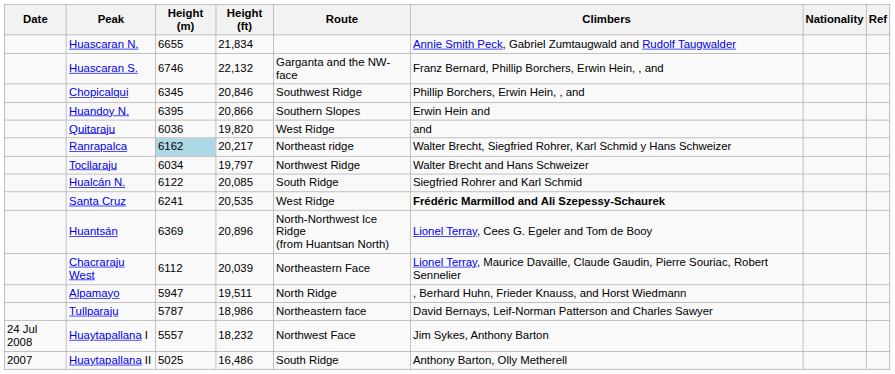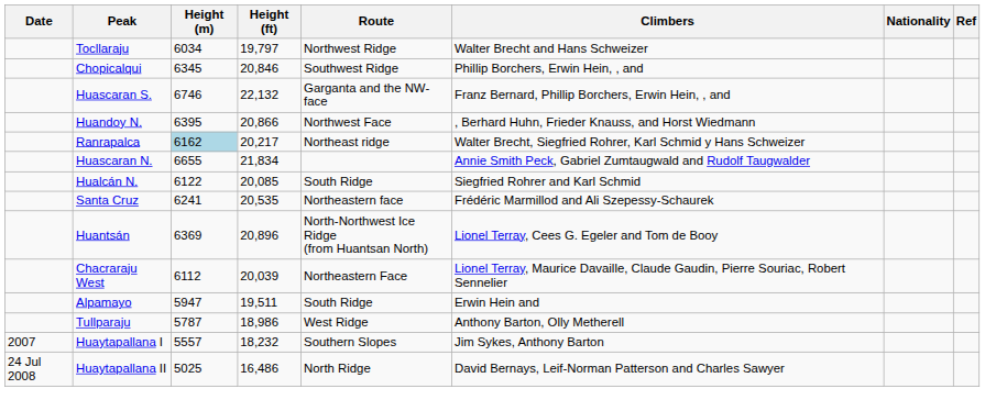 <table class="wikitable sortable">
 <tr>
 <th>Date </th>
 <th>Peak</th>
 <th>Height (m)</th>
 <th>Height (ft)</th>
 <th>Route</th>
 <th>Climbers</th>
 <th>Nationality</th>
 <th>Ref</th>
 </tr>
 <tr>
 <td></td>
-<td><a href='#'>Huascaran N.</a></td>
-<td>6655</td>
-<td>21,834</td>
+<td><a href='#'>Tocllaraju</a></td>
+<td>6034</td>
+<td>19,797</td>
+<td>Northwest Ridge</td>
+<td>Walter Brecht and Hans Schweizer</td>
 <td></td>
-<td><a href='#'>Annie Smith Peck</a>, Gabriel Zumtaugwald and <a href='#'>Rudolf Taugwalder</a></td>
+<td></td>
+</tr>
+<tr>
+<td></td>
+<td><a href='#'>Chopicalqui</a></td>
+<td>6345</td>
+<td>20,846</td>
+<td>Southwest Ridge</td>
+<td>Phillip Borchers, Erwin Hein, , and </td>
 <td> </td>
 <td></td>
 </tr>
 <tr>
 <td></td>
 <td><a href='#'>Huascaran S.</a></td>
 <td>6746</td>
 <td>22,132</td>
 <td>Garganta and the NW-face</td>
 <td>Franz Bernard, Phillip Borchers, Erwin Hein, , and </td>
 <td> </td>
 <td></td>
 </tr>
 <tr>
 <td></td>
-<td><a href='#'>Chopicalqui</a></td>
-<td>6345</td>
-<td>20,846</td>
-<td>Southwest Ridge</td>
-<td>Phillip Borchers, Erwin Hein, , and </td>
-<td> </td>
-<td></td>
-</tr>
-<tr>
-<td></td>
 <td><a href='#'>Huandoy N.</a></td>
 <td>6395</td>
 <td>20,866</td>
-<td>Southern Slopes</td>
-<td>Erwin Hein and </td>
-<td></td>
-<td></td>
-</tr>
-<tr>
-<td></td>
-<td><a href='#'>Quitaraju</a></td>
-<td>6036</td>
-<td>19,820</td>
-<td>West Ridge</td>
-<td> and </td>
+<td>Northwest Face</td>
+<td>, Berhard Huhn, Frieder Knauss, and Horst Wiedmann</td>
 <td></td>
 <td></td>
 </tr>
 <tr>
 <td></td>
 <td><a href='#'>Ranrapalca</a></td>
 <td style="background: lightblue;">6162</td>
 <td>20,217</td>
 <td>Northeast ridge</td>
 <td>Walter Brecht, Siegfried Rohrer, Karl Schmid y Hans Schweizer</td>
 <td></td>
 <td></td>
 </tr>
 <tr>
 <td></td>
-<td><a href='#'>Tocllaraju</a></td>
-<td>6034</td>
-<td>19,797</td>
-<td>Northwest Ridge</td>
-<td>Walter Brecht and Hans Schweizer</td>
+<td><a href='#'>Huascaran N.</a></td>
+<td>6655</td>
+<td>21,834</td>
 <td></td>
+<td><a href='#'>Annie Smith Peck</a>, Gabriel Zumtaugwald and <a href='#'>Rudolf Taugwalder</a></td>
+<td> </td>
 <td></td>
 </tr>
 <tr>
 <td></td>
 <td><a href='#'>Hualcán N.</a></td>
 <td>6122</td>
 <td>20,085</td>
 <td>South Ridge</td>
 <td>Siegfried Rohrer and Karl Schmid</td>
 <td></td>
 <td></td>
 </tr>
 <tr>
 <td></td>
 <td><a href='#'>Santa Cruz</a></td>
 <td>6241</td>
 <td>20,535</td>
-<td>West Ridge</td>
-<td><strong>Frédéric Marmillod and Ali Szepessy-Schaurek</strong></td>
+<td>Northeastern face</td>
+<td>Frédéric Marmillod and Ali Szepessy-Schaurek</td>
 <td> </td>
 <td></td>
 </tr>
 <tr>
 <td></td>
 <td><a href='#'>Huantsán</a></td>
 <td>6369</td>
 <td>20,896</td>
 <td>North-Northwest Ice Ridge<br>(from Huantsan North)</td>
 <td><a href='#'>Lionel Terray</a>, Cees G. Egeler and Tom de Booy</td>
 <td> </td>
 <td></td>
 </tr>
 <tr>
 <td></td>
 <td><a href='#'>Chacraraju West</a></td>
 <td>6112</td>
 <td>20,039</td>
 <td>Northeastern Face</td>
 <td><a href='#'>Lionel Terray</a>, Maurice Davaille, Claude Gaudin, Pierre Souriac, Robert Sennelier</td>
 <td></td>
 <td></td>
 </tr>
 <tr>
 <td></td>
 <td><a href='#'>Alpamayo</a></td>
 <td>5947</td>
 <td>19,511</td>
-<td>North Ridge</td>
-<td>, Berhard Huhn, Frieder Knauss, and Horst Wiedmann</td>
+<td>South Ridge</td>
+<td>Erwin Hein and </td>
 <td></td>
 <td></td>
 </tr>
 <tr>
 <td></td>
 <td><a href='#'>Tullparaju</a></td>
 <td>5787</td>
 <td>18,986</td>
-<td>Northeastern face</td>
-<td>David Bernays, Leif-Norman Patterson and Charles Sawyer</td>
+<td>West Ridge</td>
+<td>Anthony Barton, Olly Metherell</td>
+<td></td>
+<td></td>
+</tr>
+<tr>
+<td>2007</td>
+<td><a href='#'>Huaytapallana</a> I</td>
+<td>5557</td>
+<td>18,232</td>
+<td>Southern Slopes</td>
+<td>Jim Sykes, Anthony Barton</td>
 <td></td>
 <td></td>
 </tr>
 <tr>
 <td>24 Jul 2008</td>
-<td><a href='#'>Huaytapallana</a> I</td>
-<td>5557</td>
-<td>18,232</td>
-<td>Northwest Face</td>
-<td>Jim Sykes, Anthony Barton</td>
-<td></td>
-<td></td>
-</tr>
-<tr>
-<td>2007</td>
 <td><a href='#'>Huaytapallana</a> II</td>
 <td>5025</td>
 <td>16,486</td>
-<td>South Ridge</td>
-<td>Anthony Barton, Olly Metherell</td>
+<td>North Ridge</td>
+<td>David Bernays, Leif-Norman Patterson and Charles Sawyer</td>
 <td></td>
 <td></td>
 </tr>
 </table>
